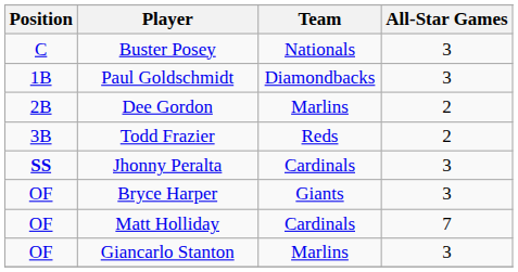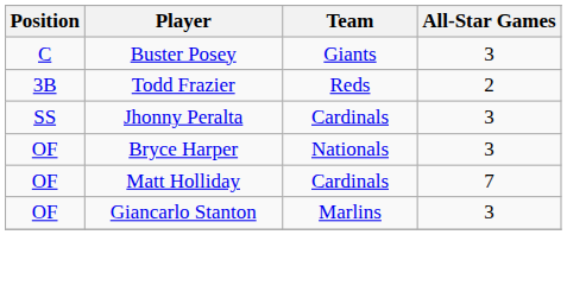 <table class="wikitable sortable" style="text-align:center;">
 <tr>
 </tr>
 <tr>
 <th>Position</th>
 <th style="width:150px;">Player</th>
 <th style="width:100px;">Team</th>
 <th>All-Star Games</th>
 </tr>
 <tr>
 <td><a href='#'>C</a></td>
 <td><a href='#'>Buster Posey</a></td>
-<td><a href='#'>Nationals</a></td>
+<td><a href='#'>Giants</a></td>
 <td>3</td>
-</tr>
-<tr>
-<td><a href='#'>1B</a></td>
-<td><a href='#'>Paul Goldschmidt</a></td>
-<td><a href='#'>Diamondbacks</a></td>
-<td>3</td>
-</tr>
-<tr>
-<td><a href='#'>2B</a></td>
-<td><a href='#'>Dee Gordon</a></td>
-<td><a href='#'>Marlins</a></td>
-<td>2</td>
 </tr>
 <tr>
 <td><a href='#'>3B</a></td>
 <td><a href='#'>Todd Frazier</a></td>
 <td><a href='#'>Reds</a></td>
 <td>2</td>
 </tr>
 <tr>
-<td><strong><a href='#'>SS</a></strong></td>
+<td><a href='#'>SS</a></td>
 <td><a href='#'>Jhonny Peralta</a></td>
 <td><a href='#'>Cardinals</a></td>
 <td>3</td>
 </tr>
 <tr>
 <td><a href='#'>OF</a></td>
 <td><a href='#'>Bryce Harper</a></td>
-<td><a href='#'>Giants</a></td>
+<td><a href='#'>Nationals</a></td>
 <td>3</td>
 </tr>
 <tr>
 <td><a href='#'>OF</a></td>
 <td><a href='#'>Matt Holliday</a></td>
 <td><a href='#'>Cardinals</a></td>
 <td>7</td>
 </tr>
 <tr>
 <td><a href='#'>OF</a></td>
 <td><a href='#'>Giancarlo Stanton</a></td>
 <td><a href='#'>Marlins</a></td>
 <td>3</td>
 </tr>
 <tr>
 </tr>
 </table>
